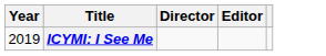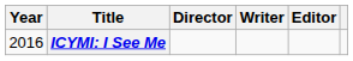 <table class="wikitable plainrowheaders sortable">
 <tr style="background:#ccc; text-align:center;">
 <th scope="col">Year</th>
 <th scope="col">Title</th>
 <th scope="col">Director</th>
+<th scope="col">Writer</th>
 <th scope="col">Editor</th>
 <th scope="col" class="unsortable"></th>
 </tr>
 <tr>
-<td>2019</td>
+<td>2016</td>
 <th scope="row"><em><a href='#'>ICYMI: I See Me</a></em></th>
+<td></td>
 <td></td>
 <td></td>
 <td style="text-align:center;"></td>
 </tr>
 </table>
